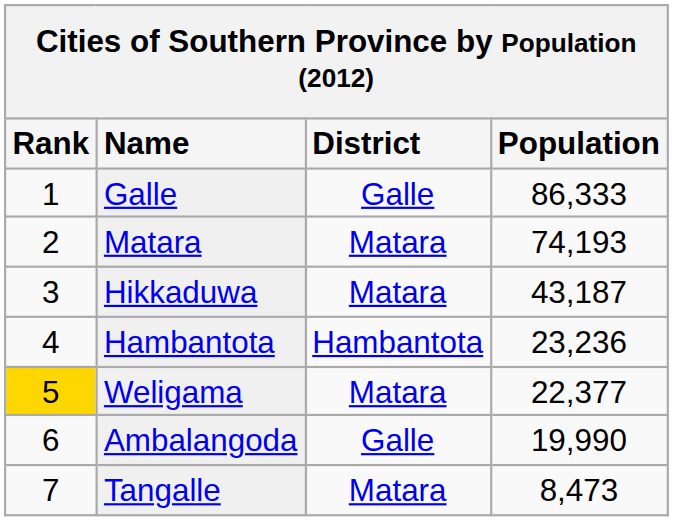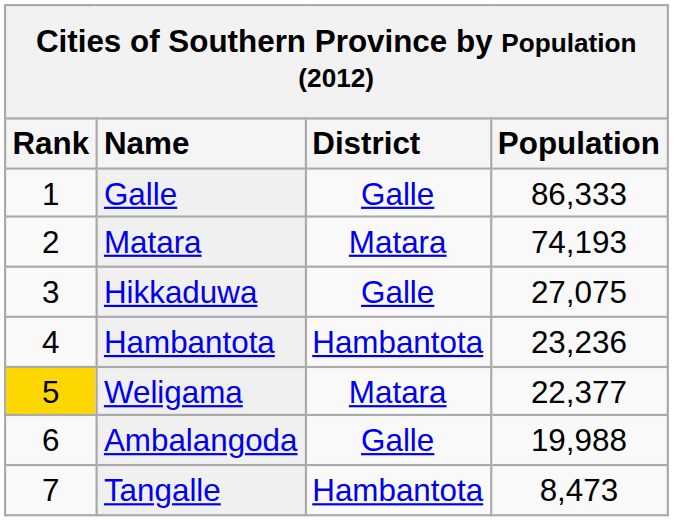 <table class="wikitable" style="text-align:center; width:; margin-right:8px; font-size:90%">
 <tr>
 <th colspan=10 style="padding:0.6em 0; line-height:1.1em">Cities of Southern Province by <small>Population<br>(2012)</small></th>
 </tr>
 <tr>
 <th style="text-align:left;background:#f5f5f5">Rank</th>
 <th style="text-align:left;background:#f5f5f5">Name</th>
 <th style="text-align:left;background:#f5f5f5">District</th>
 <th style="text-align:left;background:#f5f5f5">Population</th>
 </tr>
 <tr>
 <td>1</td>
 <td style="text-align:left;background:#f0f0f0"><a href='#'>Galle</a></td>
 <td><a href='#'>Galle</a></td>
 <td>86,333</td>
 </tr>
 <tr>
 <td>2</td>
 <td style="text-align:left;background:#f0f0f0"><a href='#'>Matara</a></td>
 <td><a href='#'>Matara</a></td>
 <td>74,193</td>
 </tr>
 <tr>
 <td>3</td>
 <td style="text-align:left;background:#f0f0f0"><a href='#'>Hikkaduwa</a></td>
-<td><a href='#'>Matara</a></td>
-<td>43,187</td>
+<td><a href='#'>Galle</a></td>
+<td>27,075</td>
 </tr>
 <tr>
 <td>4</td>
 <td style="text-align:left;background:#f0f0f0"><a href='#'>Hambantota</a></td>
 <td><a href='#'>Hambantota</a></td>
 <td>23,236</td>
 </tr>
 <tr>
 <td style="background: gold;">5</td>
 <td style="text-align:left;background:#f0f0f0"><a href='#'>Weligama</a></td>
 <td><a href='#'>Matara</a></td>
 <td>22,377</td>
 </tr>
 <tr>
 <td>6</td>
 <td style="text-align:left;background:#f0f0f0"><a href='#'>Ambalangoda</a></td>
 <td><a href='#'>Galle</a></td>
-<td>19,990</td>
+<td>19,988</td>
 </tr>
 <tr>
 <td>7</td>
 <td style="text-align:left;background:#f0f0f0"><a href='#'>Tangalle</a></td>
-<td><a href='#'>Matara</a></td>
+<td><a href='#'>Hambantota</a></td>
 <td>8,473</td>
 </tr>
 </table>
